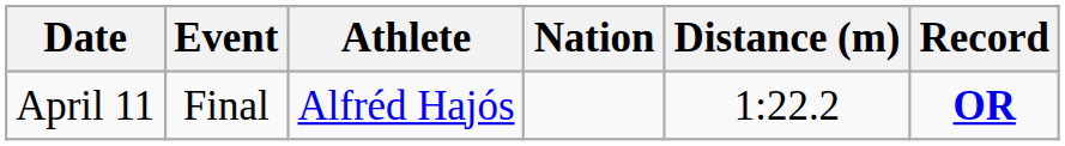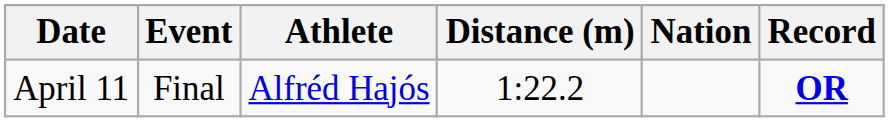 <table class="wikitable sortable" style="text-align:center" style=text-align:center>
 <tr>
 <th>Date</th>
 <th>Event</th>
 <th>Athlete</th>
+<th>Distance (m)</th>
 <th>Nation</th>
-<th>Distance (m)</th>
 <th>Record</th>
 </tr>
 <tr>
 <td>April 11</td>
 <td>Final</td>
 <td align=left><a href='#'>Alfréd Hajós</a></td>
+<td>1:22.2</td>
 <td align=left></td>
-<td>1:22.2</td>
 <td><strong><a href='#'>OR</a></strong></td>
 </tr>
 </table>
